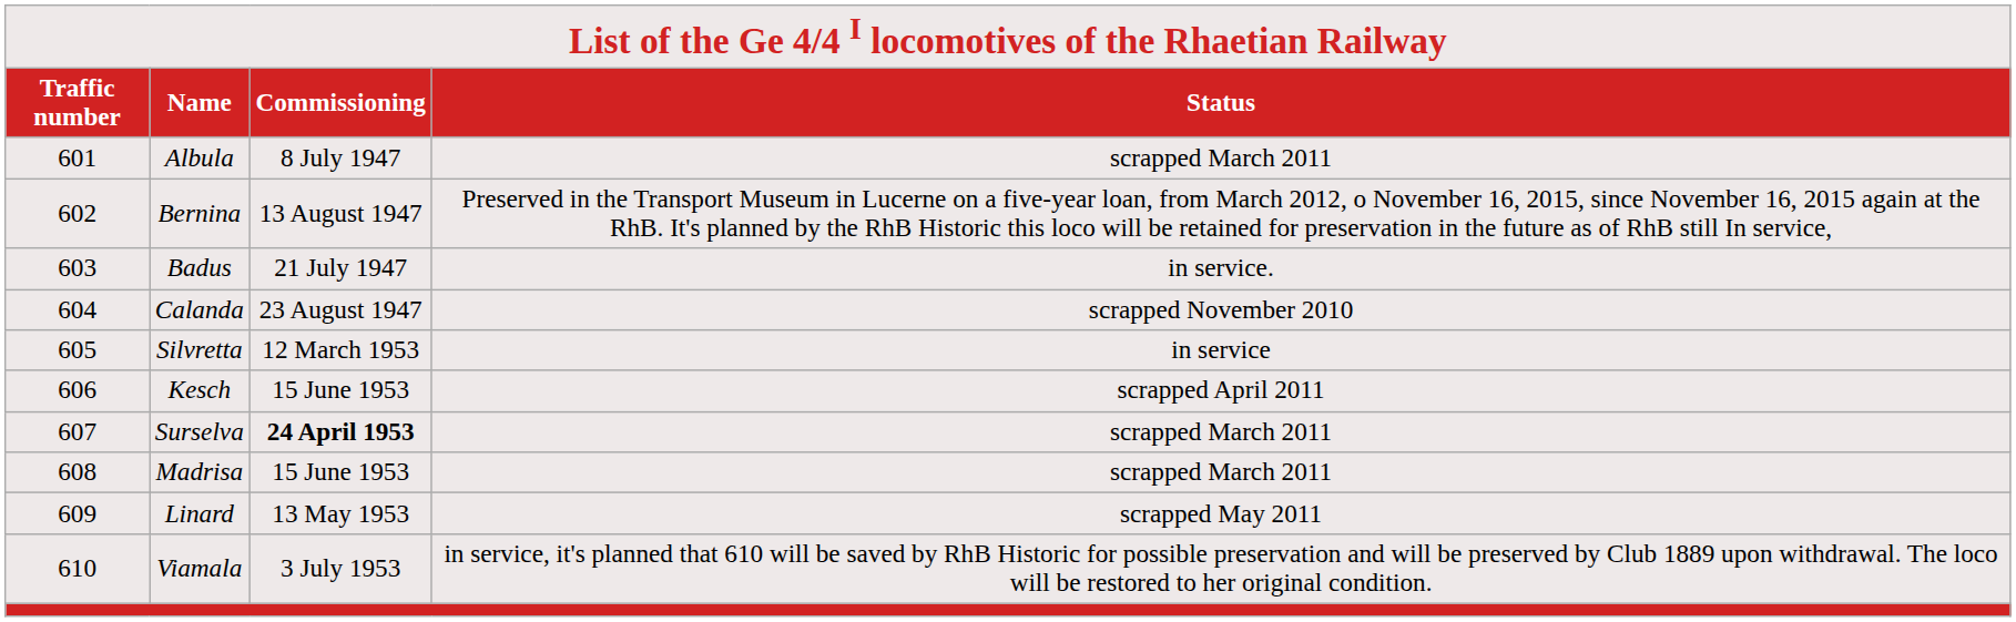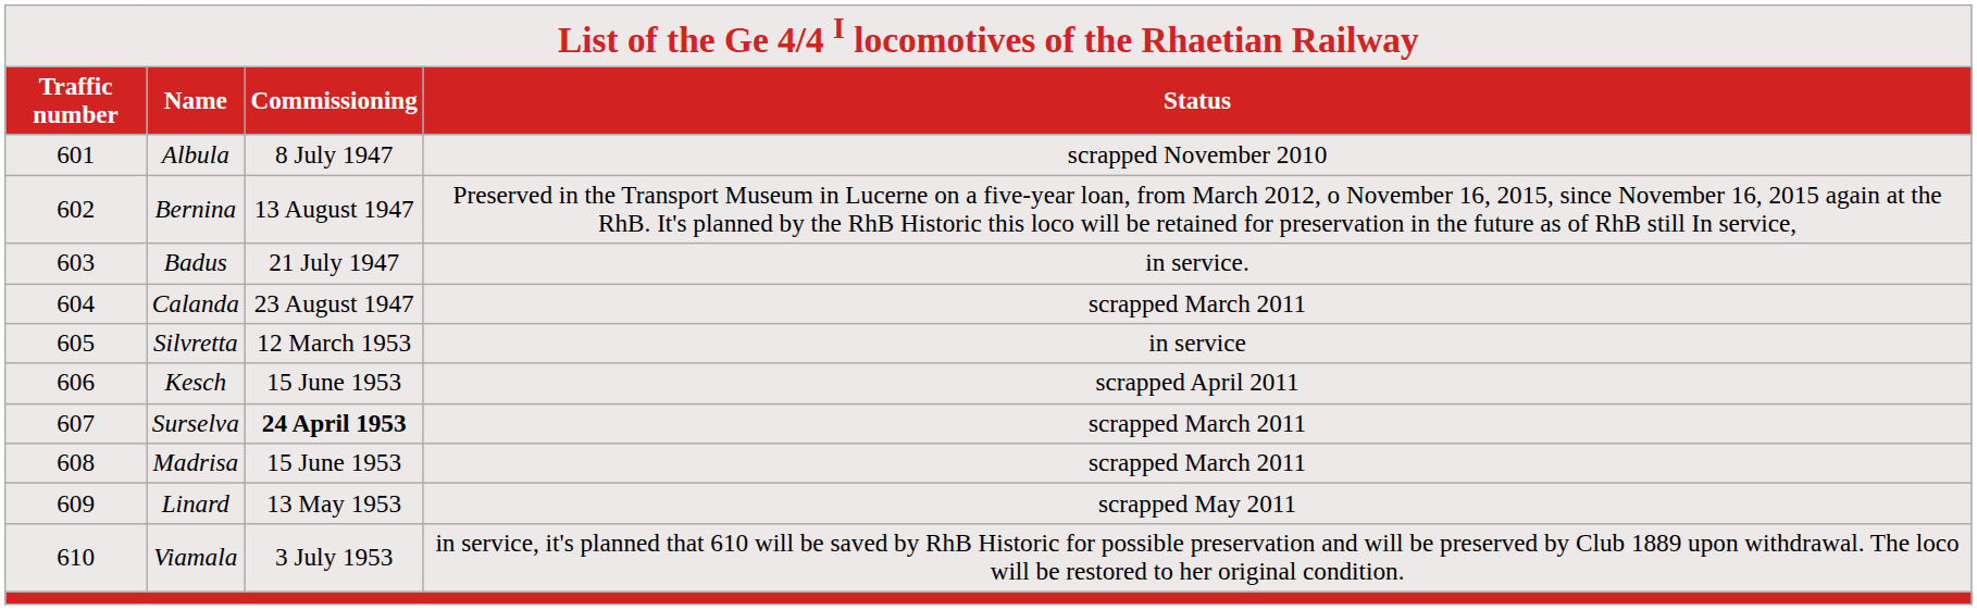 <table class="wikitable">
 <tr style="background:#EEE9E9; color:#D22222" align="center">
 <td colspan="4"><big><big><strong>List of the Ge 4/4 <sup>I</sup> locomotives of the Rhaetian Railway</strong></big></big></td>
 </tr>
 <tr style="background:#D22222; color:#ffffff" align="center">
 <td><strong>Traffic number</strong></td>
 <td><strong>Name</strong></td>
 <td><strong>Commissioning</strong></td>
 <td><strong>Status</strong></td>
 </tr>
 <tr style="background:#EEE9E9;" align="center">
 <td>601</td>
 <td><em>Albula</em></td>
 <td>8 July 1947</td>
-<td>scrapped March 2011</td>
+<td>scrapped November 2010</td>
 </tr>
 <tr style="background:#EEE9E9;" align="center">
 <td>602</td>
 <td><em>Bernina</em></td>
 <td>13 August 1947</td>
 <td>Preserved in the Transport Museum in Lucerne on a five-year loan, from March 2012, o November 16, 2015, since November 16, 2015 again at the RhB. It's planned by the RhB Historic this loco will be retained for preservation in the future as of RhB still In service,</td>
 </tr>
 <tr style="background:#EEE9E9;" align="center">
 <td>603</td>
 <td><em>Badus</em></td>
 <td>21 July 1947</td>
 <td>in service.</td>
 </tr>
 <tr style="background:#EEE9E9;" align="center">
 <td>604</td>
 <td><em>Calanda</em></td>
 <td>23 August 1947</td>
-<td>scrapped November 2010</td>
+<td>scrapped March 2011</td>
 </tr>
 <tr style="background:#EEE9E9;" align="center">
 <td>605</td>
 <td><em>Silvretta</em></td>
 <td>12 March 1953</td>
 <td>in service</td>
 </tr>
 <tr style="background:#EEE9E9;" align="center">
 <td>606</td>
 <td><em>Kesch</em></td>
 <td>15 June 1953</td>
 <td>scrapped April 2011</td>
 </tr>
 <tr style="background:#EEE9E9;" align="center">
 <td>607</td>
 <td><em>Surselva</em></td>
 <td><strong>24 April 1953</strong></td>
 <td>scrapped March 2011</td>
 </tr>
 <tr style="background:#EEE9E9;" align="center">
 <td>608</td>
 <td><em>Madrisa</em></td>
 <td>15 June 1953</td>
 <td>scrapped March 2011</td>
 </tr>
 <tr style="background:#EEE9E9;" align="center">
 <td>609</td>
 <td><em>Linard</em></td>
 <td>13 May 1953</td>
 <td>scrapped May 2011</td>
 </tr>
 <tr style="background:#EEE9E9;" align="center">
 <td>610</td>
 <td><em>Viamala</em></td>
 <td>3 July 1953</td>
 <td>in service, it's planned that 610 will be saved by RhB Historic for possible preservation and will be preserved by Club 1889 upon withdrawal. The loco will be restored to her original condition.</td>
 </tr>
 <tr style="background:#D22222; color:#ffffff" align="center">
 <td colspan = "4"></td>
 </tr>
 </table>
